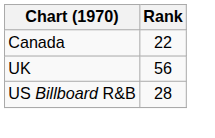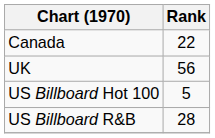 <table class="wikitable sortable">
 <tr>
 <th>Chart (1970)</th>
 <th style="text-align:center;">Rank</th>
 </tr>
 <tr>
 <td>Canada </td>
 <td style="text-align:center;">22</td>
 </tr>
 <tr>
 <td>UK</td>
 <td style="text-align:center;">56</td>
 </tr>
 <tr>
+<td>US <em>Billboard</em> Hot 100 </td>
+<td style="text-align:center;">5</td>
+</tr>
+<tr>
 <td>US <em>Billboard</em> R&B</td>
 <td style="text-align:center;">28</td>
 </tr>
 <tr>
 </tr>
 </table>
